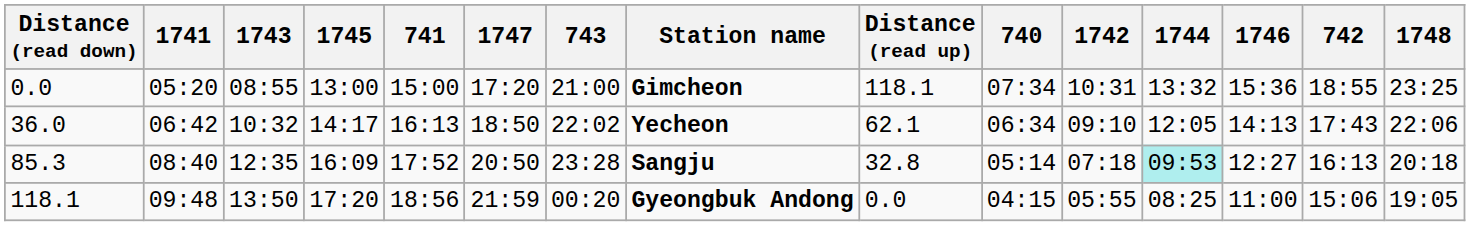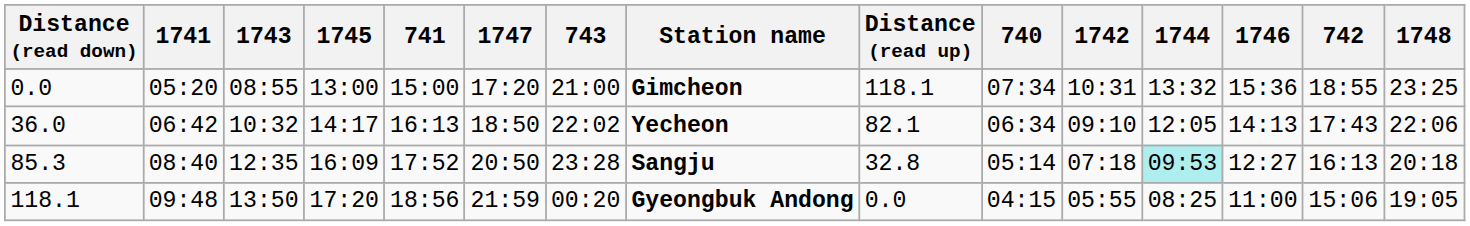 <table class="wikitable">
 <tr>
 <th>Distance<br><small>(read down)</small></th>
 <th><strong>1741</strong></th>
 <th><strong>1743</strong></th>
 <th><strong>1745</strong></th>
 <th><strong>741</strong></th>
 <th><strong>1747</strong></th>
 <th><strong>743</strong></th>
 <th>Station name</th>
 <th>Distance<br><small>(read up)</small></th>
 <th><strong>740</strong></th>
 <th><strong>1742</strong></th>
 <th><strong>1744</strong></th>
 <th><strong>1746</strong></th>
 <th><strong>742</strong></th>
 <th><strong>1748</strong></th>
 </tr>
 <tr>
 <td>0.0</td>
 <td>05:20</td>
 <td>08:55</td>
 <td>13:00</td>
 <td>15:00</td>
 <td>17:20</td>
 <td>21:00</td>
 <td><strong>Gimcheon</strong></td>
 <td>118.1</td>
 <td>07:34</td>
 <td>10:31</td>
 <td>13:32</td>
 <td>15:36</td>
 <td>18:55</td>
 <td>23:25</td>
 </tr>
 <tr>
 <td>36.0</td>
 <td>06:42</td>
 <td>10:32</td>
 <td>14:17</td>
 <td>16:13</td>
 <td>18:50</td>
 <td>22:02</td>
 <td><strong>Yecheon</strong></td>
-<td>62.1</td>
+<td>82.1</td>
 <td>06:34</td>
 <td>09:10</td>
 <td>12:05</td>
 <td>14:13</td>
 <td>17:43</td>
 <td>22:06</td>
 </tr>
 <tr>
 <td>85.3</td>
 <td>08:40</td>
 <td>12:35</td>
 <td>16:09</td>
 <td>17:52</td>
 <td>20:50</td>
 <td>23:28</td>
 <td><strong>Sangju</strong></td>
 <td>32.8</td>
 <td>05:14</td>
 <td>07:18</td>
 <td style="background: paleturquoise;">09:53</td>
 <td>12:27</td>
 <td>16:13</td>
 <td>20:18</td>
 </tr>
 <tr>
 <td>118.1</td>
 <td>09:48</td>
 <td>13:50</td>
 <td>17:20</td>
 <td>18:56</td>
 <td>21:59</td>
 <td>00:20</td>
 <td><strong>Gyeongbuk Andong</strong></td>
 <td>0.0</td>
 <td>04:15</td>
 <td>05:55</td>
 <td>08:25</td>
 <td>11:00</td>
 <td>15:06</td>
 <td>19:05</td>
 </tr>
 </table>
